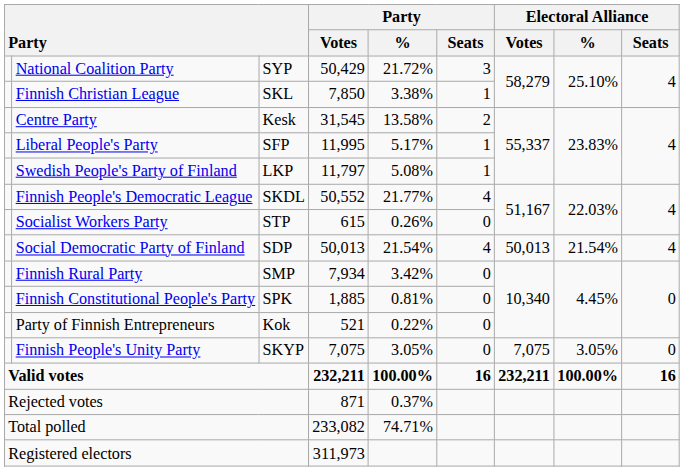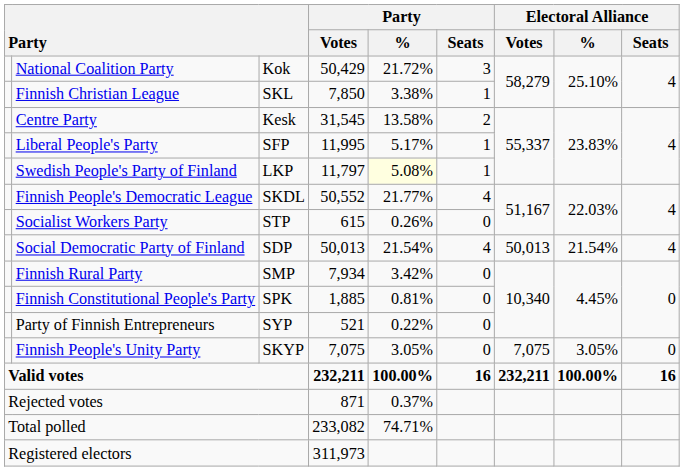 <table class="wikitable" border="1" style="text-align:right;">
 <tr>
 <th style="text-align:left;" valign=bottom rowspan=2 colspan=3>Party</th>
 <th colspan=3>Party</th>
 <th colspan=3>Electoral Alliance</th>
 </tr>
 <tr>
 <th align=center valign=bottom width="50">Votes</th>
 <th align=center valign=bottom width="50">%</th>
 <th align=center valign=bottom width="50">Seats</th>
 <th align=center valign=bottom width="50">Votes</th>
 <th align=center valign=bottom width="50">%</th>
 <th align=center valign=bottom width="50">Seats</th>
 </tr>
 <tr>
 <td></td>
 <td align=left><a href='#'>National Coalition Party</a></td>
-<td align=left>SYP</td>
+<td align=left>Kok</td>
 <td>50,429</td>
 <td>21.72%</td>
 <td>3</td>
 <td rowspan=2>58,279</td>
 <td rowspan=2>25.10%</td>
 <td rowspan=2>4</td>
 </tr>
 <tr>
 <td></td>
 <td align=left><a href='#'>Finnish Christian League</a></td>
 <td align=left>SKL</td>
 <td>7,850</td>
 <td>3.38%</td>
 <td>1</td>
 </tr>
 <tr>
 <td></td>
 <td align=left><a href='#'>Centre Party</a></td>
 <td align=left>Kesk</td>
 <td>31,545</td>
 <td>13.58%</td>
 <td>2</td>
 <td rowspan=3>55,337</td>
 <td rowspan=3>23.83%</td>
 <td rowspan=3>4</td>
 </tr>
 <tr>
 <td></td>
 <td align=left><a href='#'>Liberal People's Party</a></td>
 <td align=left>SFP</td>
 <td>11,995</td>
 <td>5.17%</td>
 <td>1</td>
 </tr>
 <tr>
 <td></td>
 <td align=left><a href='#'>Swedish People's Party of Finland</a></td>
 <td align=left>LKP</td>
 <td>11,797</td>
-<td>5.08%</td>
+<td style="background: lightyellow;">5.08%</td>
 <td>1</td>
 </tr>
 <tr>
 <td></td>
 <td align=left><a href='#'>Finnish People's Democratic League</a></td>
 <td align=left>SKDL</td>
 <td>50,552</td>
 <td>21.77%</td>
 <td>4</td>
 <td rowspan=2>51,167</td>
 <td rowspan=2>22.03%</td>
 <td rowspan=2>4</td>
 </tr>
 <tr>
 <td></td>
 <td align=left><a href='#'>Socialist Workers Party</a></td>
 <td align=left>STP</td>
 <td>615</td>
 <td>0.26%</td>
 <td>0</td>
 </tr>
 <tr>
 <td></td>
 <td align=left style="white-space: nowrap;"><a href='#'>Social Democratic Party of Finland</a></td>
 <td align=left>SDP</td>
 <td>50,013</td>
 <td>21.54%</td>
 <td>4</td>
 <td>50,013</td>
 <td>21.54%</td>
 <td>4</td>
 </tr>
 <tr>
 <td></td>
 <td align=left><a href='#'>Finnish Rural Party</a></td>
 <td align=left>SMP</td>
 <td>7,934</td>
 <td>3.42%</td>
 <td>0</td>
 <td rowspan=3>10,340</td>
 <td rowspan=3>4.45%</td>
 <td rowspan=3>0</td>
 </tr>
 <tr>
 <td></td>
 <td align=left><a href='#'>Finnish Constitutional People's Party</a></td>
 <td align=left>SPK</td>
 <td>1,885</td>
 <td>0.81%</td>
 <td>0</td>
 </tr>
 <tr>
 <td></td>
 <td align=left>Party of Finnish Entrepreneurs</td>
-<td align=left>Kok</td>
+<td align=left>SYP</td>
 <td>521</td>
 <td>0.22%</td>
 <td>0</td>
 </tr>
 <tr>
 <td></td>
 <td align=left><a href='#'>Finnish People's Unity Party</a></td>
 <td align=left>SKYP</td>
 <td>7,075</td>
 <td>3.05%</td>
 <td>0</td>
 <td>7,075</td>
 <td>3.05%</td>
 <td>0</td>
 </tr>
 <tr style="font-weight:bold">
 <td align=left colspan=3>Valid votes</td>
 <td>232,211</td>
 <td>100.00%</td>
 <td>16</td>
 <td>232,211</td>
 <td>100.00%</td>
 <td>16</td>
 </tr>
 <tr>
 <td align=left colspan=3>Rejected votes</td>
 <td>871</td>
 <td>0.37%</td>
 <td></td>
 <td></td>
 <td></td>
 <td></td>
 </tr>
 <tr>
 <td align=left colspan=3>Total polled</td>
 <td>233,082</td>
 <td>74.71%</td>
 <td></td>
 <td></td>
 <td></td>
 <td></td>
 </tr>
 <tr>
 <td align=left colspan=3>Registered electors</td>
 <td>311,973</td>
 <td></td>
 <td></td>
 <td></td>
 <td></td>
 <td></td>
 </tr>
 </table>
